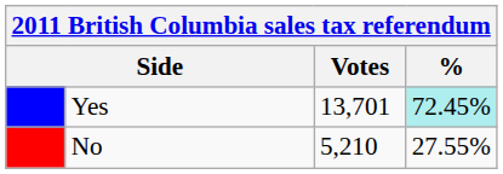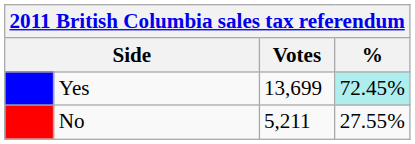 <table class="wikitable" style="clear:both">
 <tr style="background-color:#E9E9E9">
 <th colspan=4><a href='#'>2011 British Columbia sales tax referendum</a></th>
 </tr>
 <tr style="background-color:#E9E9E9">
 <th colspan=2 style="width: 130px">Side</th>
 <th style="width: 50px">Votes</th>
 <th style="width: 40px">%</th>
 </tr>
 <tr>
 <td bgcolor="blue"></td>
 <td>Yes</td>
-<td>13,701</td>
+<td>13,699</td>
 <td style="background: paleturquoise;">72.45%</td>
 </tr>
 <tr>
 <td bgcolor="red"></td>
 <td>No</td>
-<td>5,210</td>
+<td>5,211</td>
 <td>27.55%</td>
 </tr>
 </table>
